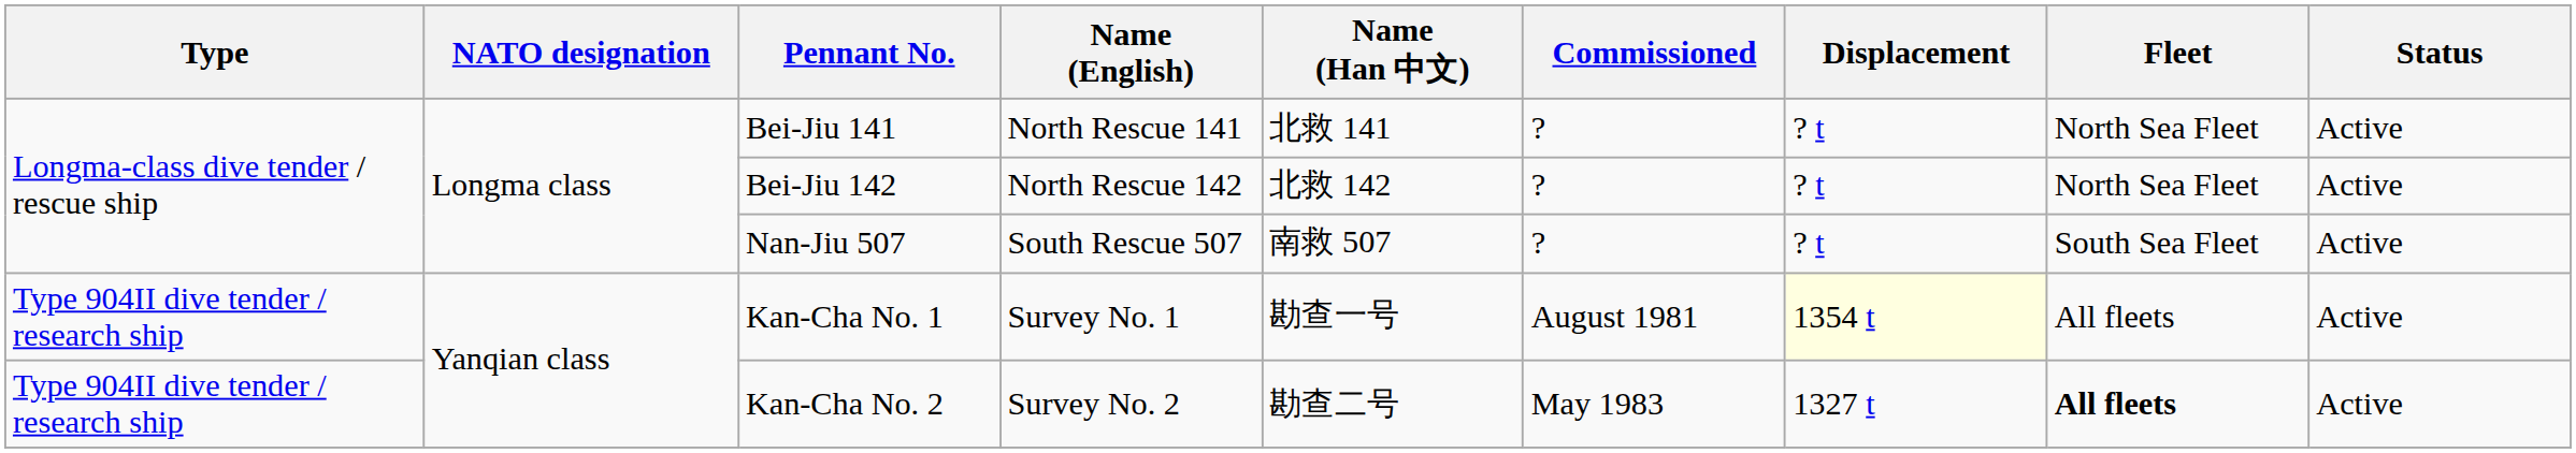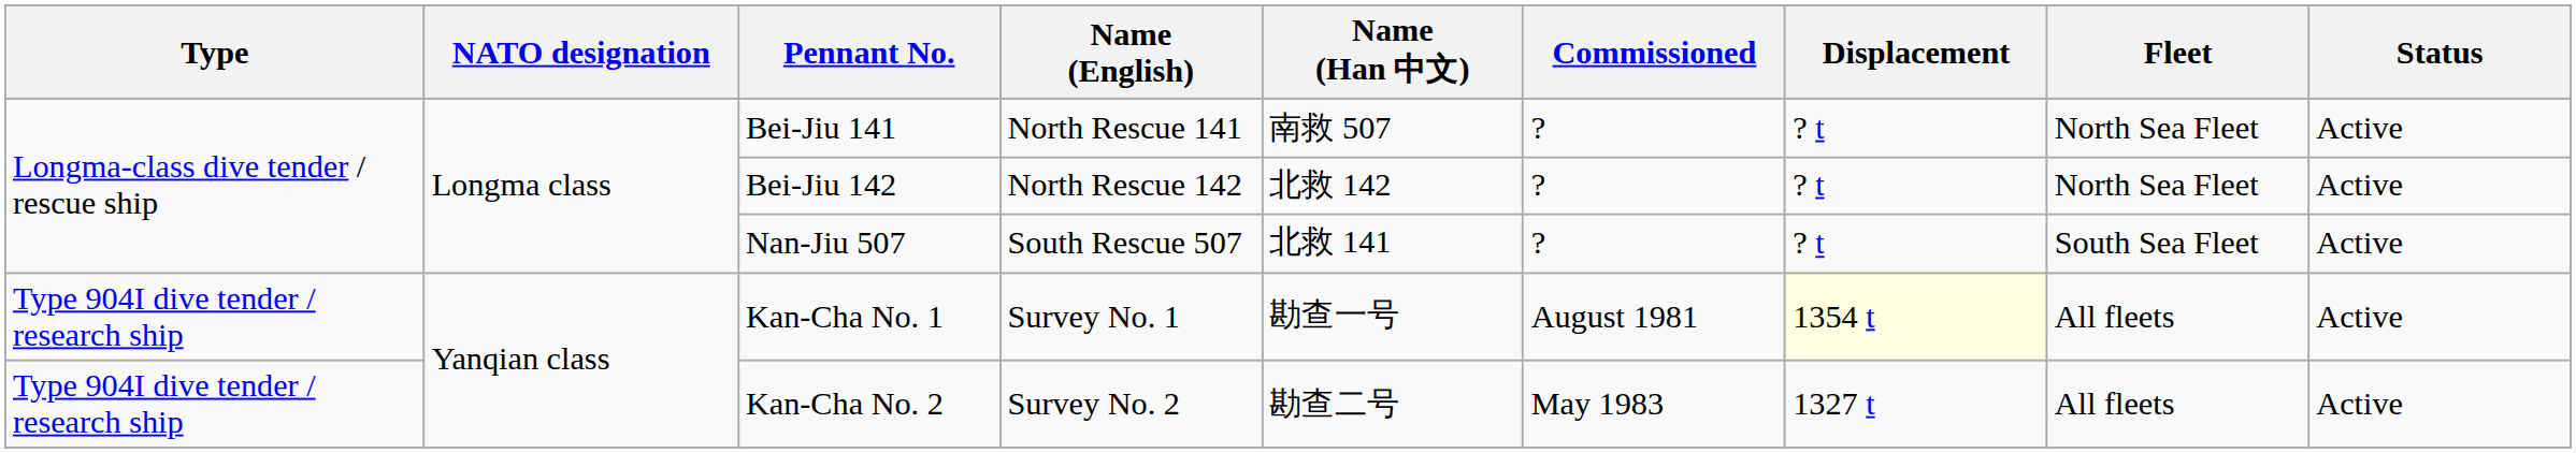 <table class="wikitable sortable"  style="margin:auto; width:100%;">
 <tr>
 <th style="text-align:center; width:16%;">Type</th>
 <th style="text-align:center; width:12%;"><a href='#'>NATO designation</a></th>
 <th style="text-align:center; width:10%;"><a href='#'>Pennant No.</a></th>
 <th style="text-align:center; width:10%;">Name<br>(English)</th>
 <th style="text-align:center; width:10%;">Name<br>(Han 中文)</th>
 <th style="text-align:center; width:10%;"><a href='#'>Commissioned</a></th>
 <th style="text-align:center; width:10%;">Displacement</th>
 <th style="text-align:center; width:10%;">Fleet</th>
 <th style="text-align:center; width:10%;">Status</th>
 </tr>
 <tr>
 <td rowspan="3"><a href='#'>Longma-class dive tender</a> / rescue ship</td>
 <td rowspan="3">Longma class</td>
 <td>Bei-Jiu 141</td>
 <td>North Rescue 141</td>
-<td>北救 141</td>
+<td>南救 507</td>
 <td>?</td>
 <td>? <a href='#'>t</a></td>
 <td>North Sea Fleet</td>
 <td><span>Active</span></td>
 </tr>
 <tr>
 <td>Bei-Jiu 142</td>
 <td>North Rescue 142</td>
 <td>北救 142</td>
 <td>?</td>
 <td>? <a href='#'>t</a></td>
 <td>North Sea Fleet</td>
 <td><span>Active</span></td>
 </tr>
 <tr>
 <td>Nan-Jiu 507</td>
 <td>South Rescue 507</td>
-<td>南救 507</td>
+<td>北救 141</td>
 <td>?</td>
 <td>? <a href='#'>t</a></td>
 <td>South Sea Fleet</td>
 <td><span>Active</span></td>
 </tr>
 <tr>
-<td rowspan="1"><a href='#'>Type 904II dive tender / research ship</a></td>
+<td rowspan="1"><a href='#'>Type 904I dive tender / research ship</a></td>
 <td rowspan="2">Yanqian class</td>
 <td>Kan-Cha No. 1</td>
 <td>Survey No. 1</td>
 <td>勘查一号</td>
 <td>August 1981</td>
 <td style="background: lightyellow;">1354 <a href='#'>t</a></td>
 <td>All fleets</td>
 <td><span>Active</span></td>
 </tr>
 <tr>
-<td rowspan="1"><a href='#'>Type 904II dive tender / research ship</a></td>
+<td rowspan="1"><a href='#'>Type 904I dive tender / research ship</a></td>
 <td>Kan-Cha No. 2</td>
 <td>Survey No. 2</td>
 <td>勘查二号</td>
 <td>May 1983</td>
 <td>1327 <a href='#'>t</a></td>
-<td><strong>All fleets</strong></td>
+<td>All fleets</td>
 <td><span>Active</span></td>
 </tr>
 </table>
